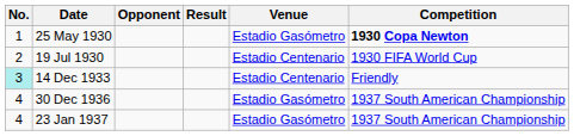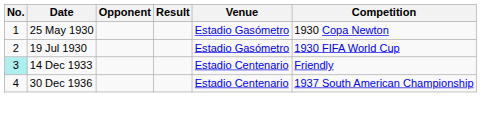 <table class="wikitable sortable" style="font-size:100%">
 <tr>
 <th scope=col>No.</th>
 <th scope=col>Date</th>
 <th scope=col>Opponent</th>
 <th scope=col>Result</th>
 <th scope=col>Venue</th>
 <th scope=col>Competition</th>
 </tr>
 <tr>
 <td align=center>1</td>
 <td>25 May 1930</td>
 <td></td>
 <td></td>
 <td><a href='#'>Estadio Gasómetro</a></td>
-<td><strong>1930 <a href='#'>Copa Newton</a></strong></td>
+<td>1930 <a href='#'>Copa Newton</a></td>
 </tr>
 <tr>
 <td align=center>2</td>
 <td>19 Jul 1930</td>
 <td></td>
 <td></td>
-<td><a href='#'>Estadio Centenario</a></td>
+<td><a href='#'>Estadio Gasómetro</a></td>
 <td><a href='#'>1930 FIFA World Cup</a></td>
 </tr>
 <tr>
 <td align=center style="background: paleturquoise;">3</td>
 <td>14 Dec 1933</td>
 <td></td>
 <td></td>
 <td><a href='#'>Estadio Centenario</a></td>
 <td><a href='#'>Friendly</a></td>
 </tr>
 <tr>
 <td align=center>4</td>
 <td>30 Dec 1936</td>
 <td></td>
 <td></td>
-<td><a href='#'>Estadio Gasómetro</a></td>
-<td><a href='#'>1937 South American Championship</a></td>
-</tr>
-<tr>
-<td align=center>4</td>
-<td>23 Jan 1937</td>
-<td></td>
-<td></td>
-<td><a href='#'>Estadio Gasómetro</a></td>
+<td><a href='#'>Estadio Centenario</a></td>
 <td><a href='#'>1937 South American Championship</a></td>
 </tr>
 </table>
